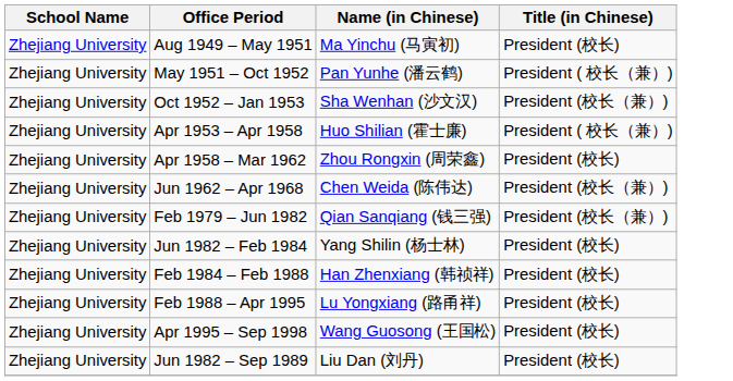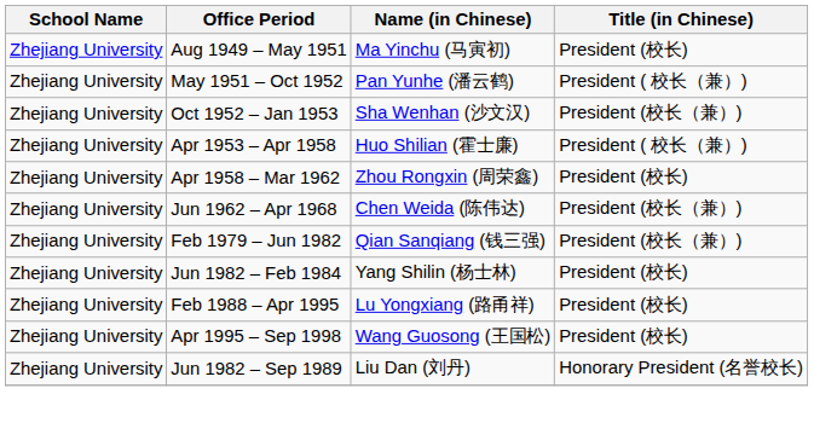 <table class="wikitable">
 <tr>
 <th>School Name</th>
 <th>Office Period</th>
 <th>Name (in Chinese)</th>
 <th>Title (in Chinese)</th>
 </tr>
 <tr>
 <td><a href='#'>Zhejiang University</a></td>
 <td>Aug 1949 – May 1951</td>
 <td><a href='#'>Ma Yinchu</a> (马寅初)</td>
 <td>President (校长)</td>
 </tr>
 <tr>
 <td>Zhejiang University</td>
 <td>May 1951 – Oct 1952</td>
 <td><a href='#'>Pan Yunhe</a> (潘云鹤)</td>
 <td>President ( 校长（兼）)</td>
 </tr>
 <tr>
 <td>Zhejiang University</td>
 <td>Oct 1952 – Jan 1953</td>
 <td><a href='#'>Sha Wenhan</a> (沙文汉)</td>
 <td>President (校长（兼）)</td>
 </tr>
 <tr>
 <td>Zhejiang University</td>
 <td>Apr 1953 – Apr 1958</td>
 <td><a href='#'>Huo Shilian</a> (霍士廉)</td>
 <td>President ( 校长（兼）)</td>
 </tr>
 <tr>
 <td>Zhejiang University</td>
 <td>Apr 1958 – Mar 1962</td>
 <td><a href='#'>Zhou Rongxin</a> (周荣鑫)</td>
 <td>President (校长)</td>
 </tr>
 <tr>
 <td>Zhejiang University</td>
 <td>Jun 1962 – Apr 1968</td>
 <td><a href='#'>Chen Weida</a> (陈伟达)</td>
 <td>President (校长（兼）)</td>
 </tr>
 <tr>
 <td>Zhejiang University</td>
 <td>Feb 1979 – Jun 1982</td>
 <td><a href='#'>Qian Sanqiang</a> (钱三强)</td>
 <td>President (校长（兼）)</td>
 </tr>
 <tr>
 <td>Zhejiang University</td>
 <td>Jun 1982 – Feb 1984</td>
 <td>Yang Shilin (杨士林)</td>
 <td>President (校长)</td>
 </tr>
 <tr>
 <td>Zhejiang University</td>
-<td>Feb 1984 – Feb 1988</td>
-<td><a href='#'>Han Zhenxiang</a> (韩祯祥)</td>
-<td>President (校长)</td>
-</tr>
-<tr>
-<td>Zhejiang University</td>
 <td>Feb 1988 – Apr 1995</td>
 <td><a href='#'>Lu Yongxiang</a> (路甬祥)</td>
 <td>President (校长)</td>
 </tr>
 <tr>
 <td>Zhejiang University</td>
 <td>Apr 1995 – Sep 1998</td>
 <td><a href='#'>Wang Guosong</a> (王国松)</td>
 <td>President (校长)</td>
 </tr>
 <tr>
 <td>Zhejiang University</td>
 <td>Jun 1982 – Sep 1989</td>
 <td>Liu Dan (刘丹)</td>
-<td>President (校长)</td>
+<td>Honorary President (名誉校长)</td>
 </tr>
 <tr>
 </tr>
 </table>
